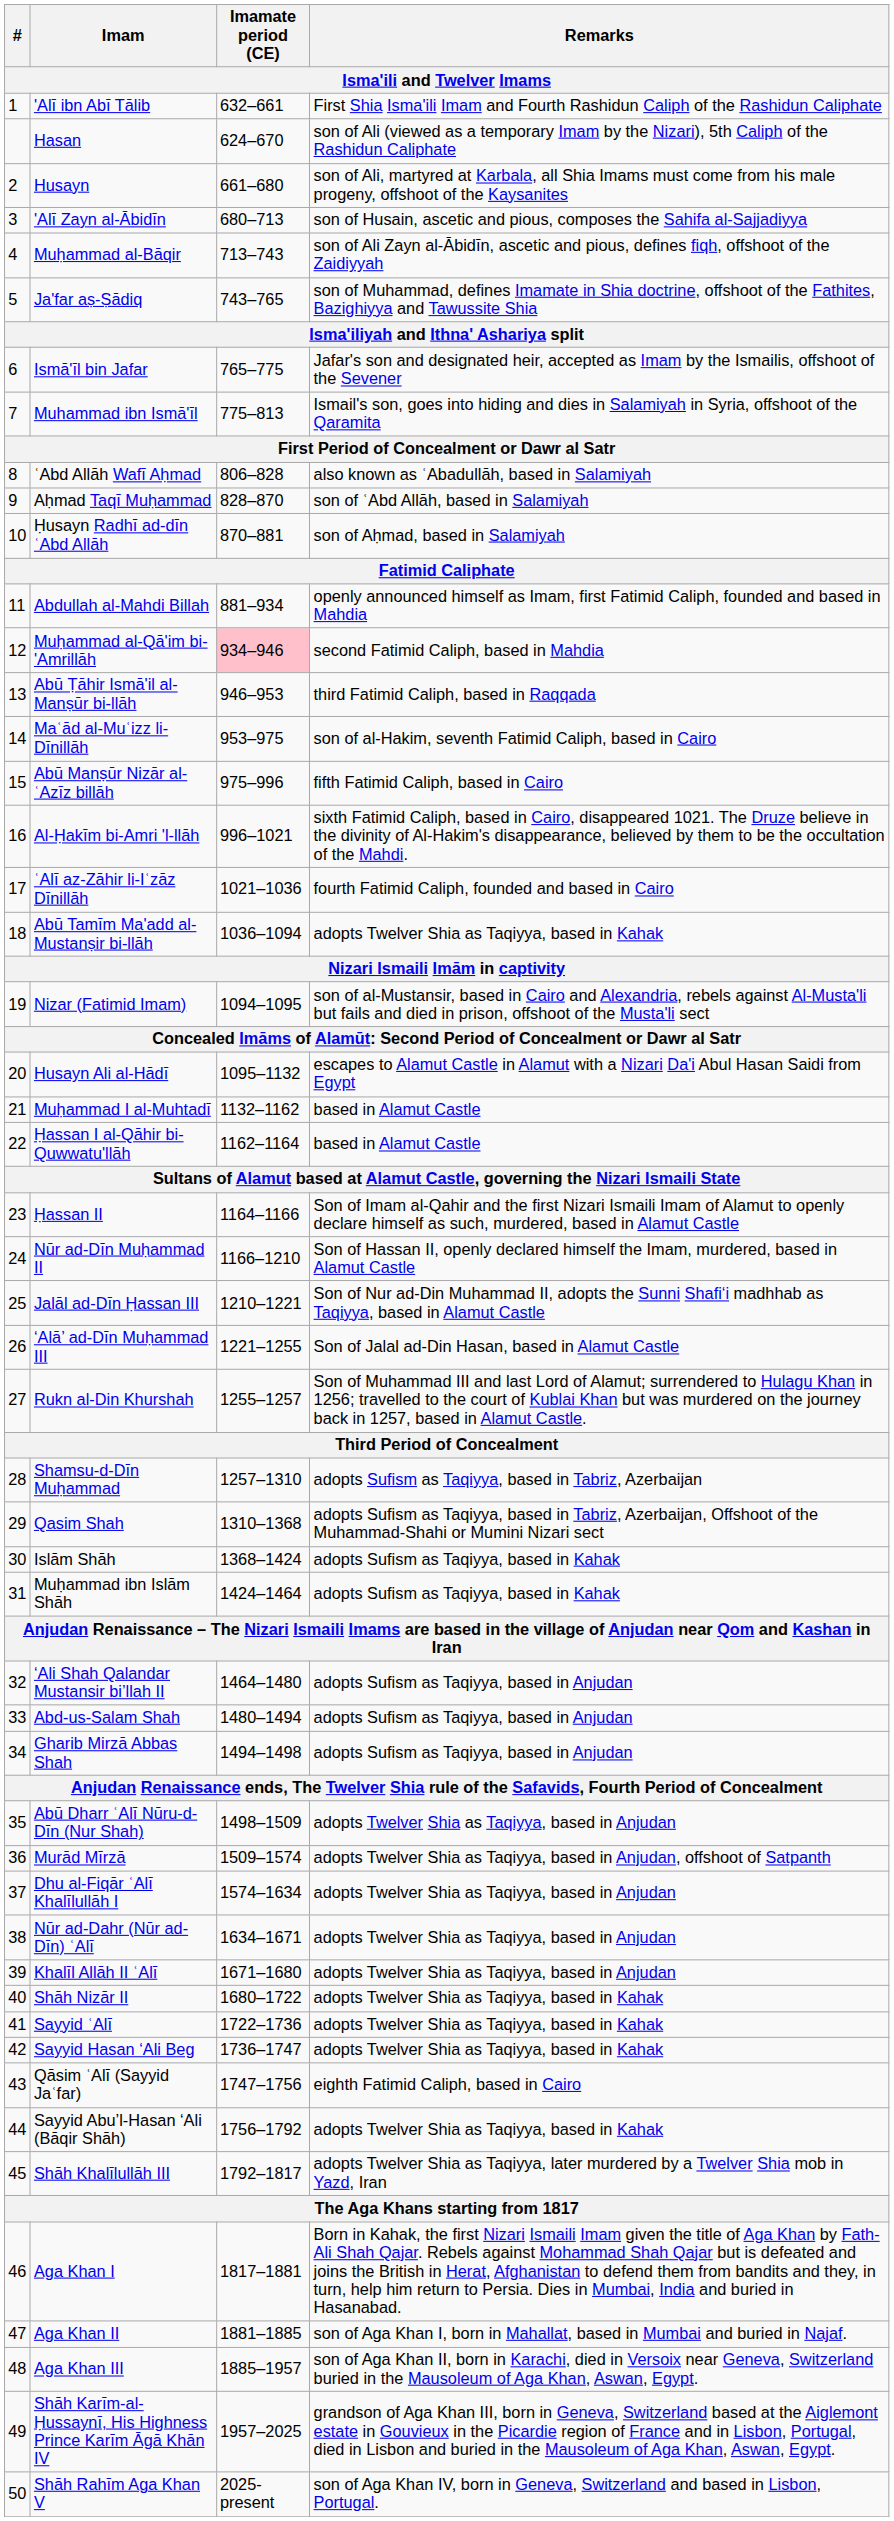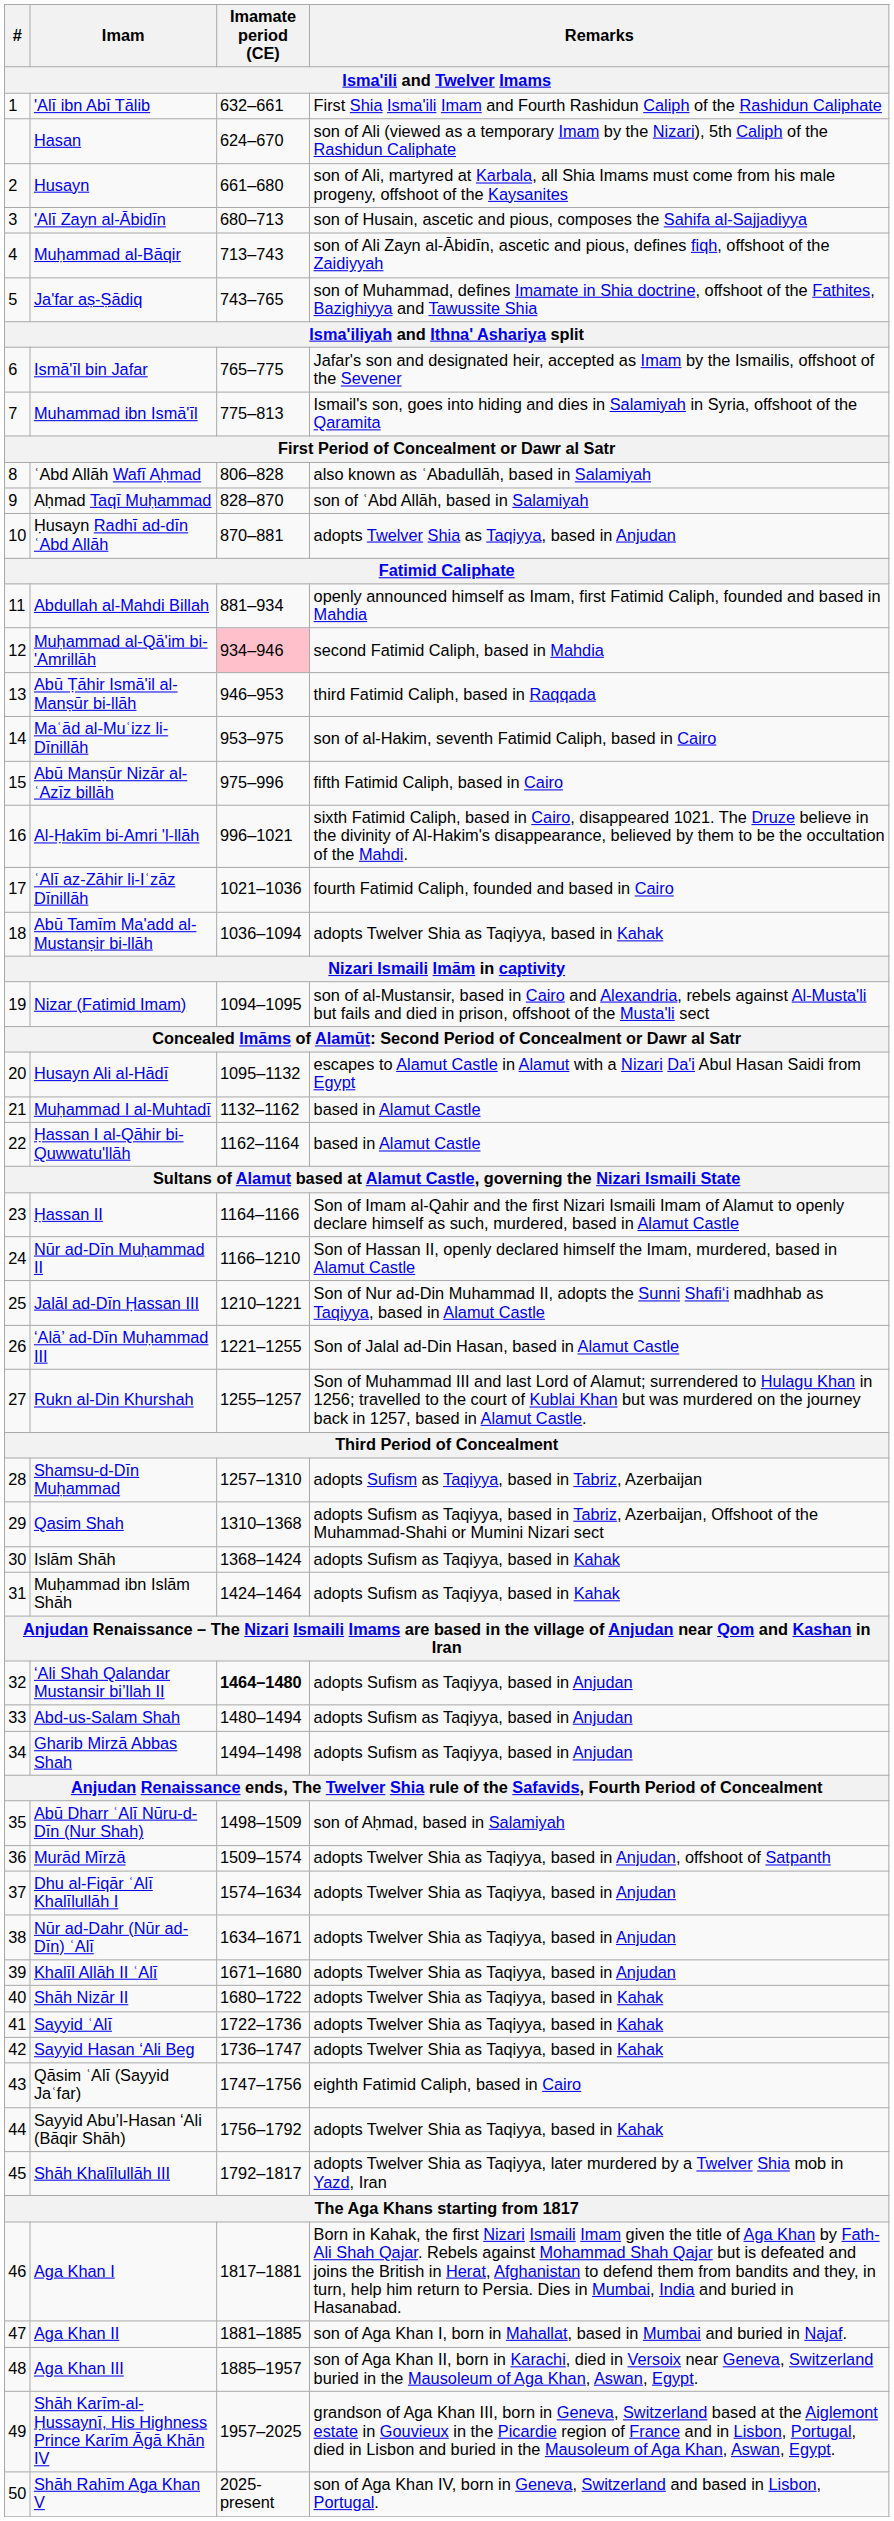 <table class=wikitable>
 <tr>
 <th>#</th>
 <th>Imam</th>
 <th>Imamate period (CE)</th>
 <th>Remarks</th>
 </tr>
 <tr>
 <th colspan=4><a href='#'>Isma'ili</a> and <a href='#'>Twelver</a> <a href='#'>Imams</a></th>
 </tr>
 <tr>
 <td>1</td>
 <td><a href='#'>'Alī ibn Abī Tālib</a></td>
 <td>632–661</td>
 <td>First <a href='#'>Shia</a> <a href='#'>Isma'ili</a> <a href='#'>Imam</a> and Fourth Rashidun <a href='#'>Caliph</a> of the <a href='#'>Rashidun Caliphate</a></td>
 </tr>
 <tr>
 <td></td>
 <td><a href='#'>Hasan</a></td>
 <td>624–670</td>
 <td>son of Ali (viewed as a temporary <a href='#'>Imam</a> by the <a href='#'>Nizari</a>), 5th <a href='#'>Caliph</a> of the <a href='#'>Rashidun Caliphate</a></td>
 </tr>
 <tr>
 <td>2</td>
 <td><a href='#'>Husayn</a></td>
 <td>661–680</td>
 <td>son of Ali, martyred at <a href='#'>Karbala</a>, all Shia Imams must come from his male progeny, offshoot of the <a href='#'>Kaysanites</a></td>
 </tr>
 <tr>
 <td>3</td>
 <td><a href='#'>'Alī Zayn al-Ābidīn</a></td>
 <td>680–713</td>
 <td>son of Husain, ascetic and pious, composes the <a href='#'>Sahifa al-Sajjadiyya</a></td>
 </tr>
 <tr>
 <td>4</td>
 <td><a href='#'>Muḥammad al-Bāqir</a></td>
 <td>713–743</td>
 <td>son of Ali Zayn al-Ābidīn, ascetic and pious, defines <a href='#'>fiqh</a>, offshoot of the <a href='#'>Zaidiyyah</a></td>
 </tr>
 <tr>
 <td>5</td>
 <td><a href='#'>Ja'far aṣ-Ṣādiq</a></td>
 <td>743–765</td>
 <td>son of Muhammad, defines <a href='#'>Imamate in Shia doctrine</a>, offshoot of the <a href='#'>Fathites</a>, <a href='#'>Bazighiyya</a> and <a href='#'>Tawussite Shia</a></td>
 </tr>
 <tr>
 <th colspan=4><a href='#'>Isma'iliyah</a> and <a href='#'>Ithna' Ashariya</a> split</th>
 </tr>
 <tr>
 <td>6</td>
 <td><a href='#'>Ismā'īl bin Jafar</a></td>
 <td>765–775</td>
 <td>Jafar's son and designated heir, accepted as <a href='#'>Imam</a> by the Ismailis, offshoot of the <a href='#'>Sevener</a></td>
 </tr>
 <tr>
 <td>7</td>
 <td><a href='#'>Muhammad ibn Ismā'īl</a></td>
 <td>775–813</td>
 <td>Ismail's son, goes into hiding and dies in <a href='#'>Salamiyah</a> in Syria, offshoot of the <a href='#'>Qaramita</a></td>
 </tr>
 <tr>
 <th colspan=4>First Period of Concealment or Dawr al Satr</th>
 </tr>
 <tr>
 <td>8</td>
 <td>ʿAbd Allāh <a href='#'>Wafī Aḥmad</a></td>
 <td>806–828</td>
 <td>also known as ʿAbadullāh, based in <a href='#'>Salamiyah</a></td>
 </tr>
 <tr>
 <td>9</td>
 <td>Aḥmad <a href='#'>Taqī Muḥammad</a></td>
 <td>828–870</td>
 <td>son of ʿAbd Allāh, based in <a href='#'>Salamiyah</a></td>
 </tr>
 <tr>
 <td>10</td>
 <td>Ḥusayn <a href='#'>Radhī ad-dīn ʿAbd Allāh</a></td>
 <td>870–881</td>
-<td>son of Aḥmad, based in <a href='#'>Salamiyah</a></td>
+<td>adopts <a href='#'>Twelver</a> <a href='#'>Shia</a> as <a href='#'>Taqiyya</a>, based in <a href='#'>Anjudan</a></td>
 </tr>
 <tr>
 <th colspan=4><a href='#'>Fatimid Caliphate</a></th>
 </tr>
 <tr>
 <td>11</td>
 <td><a href='#'>Abdullah al-Mahdi Billah</a></td>
 <td>881–934</td>
 <td>openly announced himself as Imam, first Fatimid Caliph, founded and based in <a href='#'>Mahdia</a></td>
 </tr>
 <tr>
 <td>12</td>
 <td><a href='#'>Muḥammad al-Qā'im bi-'Amrillāh</a></td>
 <td style="background: pink;">934–946</td>
 <td>second Fatimid Caliph, based in <a href='#'>Mahdia</a></td>
 </tr>
 <tr>
 <td>13</td>
 <td><a href='#'>Abū Ṭāhir Ismā'il al-Manṣūr bi-llāh</a></td>
 <td>946–953</td>
 <td>third Fatimid Caliph, based in <a href='#'>Raqqada</a></td>
 </tr>
 <tr>
 <td>14</td>
 <td><a href='#'>Maʿād al-Muʿizz li-Dīnillāh</a></td>
 <td>953–975</td>
 <td>son of al-Hakim, seventh Fatimid Caliph, based in <a href='#'>Cairo</a></td>
 </tr>
 <tr>
 <td>15</td>
 <td><a href='#'>Abū Manṣūr Nizār al-ʿAzīz billāh</a></td>
 <td>975–996</td>
 <td>fifth Fatimid Caliph, based in <a href='#'>Cairo</a></td>
 </tr>
 <tr>
 <td>16</td>
 <td><a href='#'>Al-Ḥakīm bi-Amri 'l-llāh</a></td>
 <td>996–1021</td>
 <td>sixth Fatimid Caliph, based in <a href='#'>Cairo</a>, disappeared 1021. The <a href='#'>Druze</a> believe in the divinity of Al-Hakim's disappearance, believed by them to be the occultation of the <a href='#'>Mahdi</a>.</td>
 </tr>
 <tr>
 <td>17</td>
 <td><a href='#'>ʿAlī az-Zāhir li-Iʿzāz Dīnillāh</a></td>
 <td>1021–1036</td>
 <td>fourth Fatimid Caliph, founded and based in <a href='#'>Cairo</a></td>
 </tr>
 <tr>
 <td>18</td>
 <td><a href='#'>Abū Tamīm Ma'add al-Mustanṣir bi-llāh</a></td>
 <td>1036–1094</td>
 <td>adopts Twelver Shia as Taqiyya, based in  <a href='#'>Kahak</a></td>
 </tr>
 <tr>
 <th colspan=4><a href='#'>Nizari Ismaili</a> <a href='#'>Imām</a> in <a href='#'>captivity</a></th>
 </tr>
 <tr>
 <td>19</td>
 <td><a href='#'>Nizar (Fatimid Imam)</a></td>
 <td>1094–1095</td>
 <td>son of al-Mustansir, based in <a href='#'>Cairo</a> and <a href='#'>Alexandria</a>, rebels against <a href='#'>Al-Musta'li</a> but fails and died in prison, offshoot of the <a href='#'>Musta'li</a> sect</td>
 </tr>
 <tr>
 <th colspan=4>Concealed <a href='#'>Imāms</a> of <a href='#'>Alamūt</a>: Second Period of Concealment or Dawr al Satr</th>
 </tr>
 <tr>
 <td>20</td>
 <td><a href='#'>Husayn Ali al-Hādī</a></td>
 <td>1095–1132</td>
 <td>escapes to <a href='#'>Alamut Castle</a> in <a href='#'>Alamut</a> with a <a href='#'>Nizari</a> <a href='#'>Da'i</a> Abul Hasan Saidi from <a href='#'>Egypt</a></td>
 </tr>
 <tr>
 <td>21</td>
 <td><a href='#'>Muḥammad I al-Muhtadī</a></td>
 <td>1132–1162</td>
 <td>based in <a href='#'>Alamut Castle</a></td>
 </tr>
 <tr>
 <td>22</td>
 <td><a href='#'>Ḥassan I al-Qāhir bi-Quwwatu'llāh</a></td>
 <td>1162–1164</td>
 <td>based in <a href='#'>Alamut Castle</a></td>
 </tr>
 <tr>
 <th colspan=4>Sultans of <a href='#'>Alamut</a> based at <a href='#'>Alamut Castle</a>, governing the <a href='#'>Nizari Ismaili State</a></th>
 </tr>
 <tr>
 <td>23</td>
 <td><a href='#'>Ḥassan II</a></td>
 <td>1164–1166</td>
 <td>Son of Imam al-Qahir and the first Nizari Ismaili Imam of Alamut to openly declare himself as such, murdered, based in <a href='#'>Alamut Castle</a></td>
 </tr>
 <tr>
 <td>24</td>
 <td><a href='#'>Nūr ad-Dīn Muḥammad II</a></td>
 <td>1166–1210</td>
 <td>Son of Hassan II, openly declared himself the Imam, murdered, based in <a href='#'>Alamut Castle</a></td>
 </tr>
 <tr>
 <td>25</td>
 <td><a href='#'>Jalāl ad-Dīn Ḥassan III</a></td>
 <td>1210–1221</td>
 <td>Son of Nur ad-Din Muhammad II, adopts the <a href='#'>Sunni</a> <a href='#'>Shafi‘i</a> madhhab as <a href='#'>Taqiyya</a>, based in <a href='#'>Alamut Castle</a></td>
 </tr>
 <tr>
 <td>26</td>
 <td><a href='#'>‘Alā’ ad-Dīn Muḥammad III</a></td>
 <td>1221–1255</td>
 <td>Son of Jalal ad-Din Hasan, based in <a href='#'>Alamut Castle</a></td>
 </tr>
 <tr>
 <td>27</td>
 <td><a href='#'>Rukn al-Din Khurshah</a></td>
 <td>1255–1257</td>
 <td>Son of Muhammad III and last Lord of Alamut; surrendered to <a href='#'>Hulagu Khan</a> in 1256; travelled to the court of <a href='#'>Kublai Khan</a> but was murdered on the journey back in 1257, based in <a href='#'>Alamut Castle</a>.</td>
 </tr>
 <tr>
 <th colspan=4>Third Period of Concealment</th>
 </tr>
 <tr>
 <td>28</td>
 <td><a href='#'>Shamsu-d-Dīn Muḥammad</a></td>
 <td>1257–1310</td>
 <td>adopts <a href='#'>Sufism</a> as <a href='#'>Taqiyya</a>, based in <a href='#'>Tabriz</a>, Azerbaijan</td>
 </tr>
 <tr>
 <td>29</td>
 <td><a href='#'>Qasim Shah</a></td>
 <td>1310–1368</td>
 <td>adopts Sufism as Taqiyya, based in <a href='#'>Tabriz</a>, Azerbaijan, Offshoot of the Muhammad-Shahi or Mumini Nizari sect</td>
 </tr>
 <tr>
 <td>30</td>
 <td>Islām Shāh</td>
 <td>1368–1424</td>
 <td>adopts Sufism as Taqiyya, based in  <a href='#'>Kahak</a></td>
 </tr>
 <tr>
 <td>31</td>
 <td>Muḥammad ibn Islām Shāh</td>
 <td>1424–1464</td>
 <td>adopts Sufism as Taqiyya, based in  <a href='#'>Kahak</a></td>
 </tr>
 <tr>
 <th colspan=4><a href='#'>Anjudan</a> Renaissance – The <a href='#'>Nizari</a> <a href='#'>Ismaili</a> <a href='#'>Imams</a> are based in the village of <a href='#'>Anjudan</a> near <a href='#'>Qom</a> and <a href='#'>Kashan</a> in Iran</th>
 </tr>
 <tr>
 <td>32</td>
 <td><a href='#'>‘Ali Shah Qalandar Mustansir bi’llah II</a></td>
-<td>1464–1480</td>
+<td><strong>1464–1480</strong></td>
 <td>adopts Sufism as Taqiyya, based in <a href='#'>Anjudan</a></td>
 </tr>
 <tr>
 <td>33</td>
 <td><a href='#'>Abd-us-Salam Shah</a></td>
 <td>1480–1494</td>
 <td>adopts Sufism as Taqiyya, based in <a href='#'>Anjudan</a></td>
 </tr>
 <tr>
 <td>34</td>
 <td><a href='#'>Gharib Mirzā Abbas Shah</a></td>
 <td>1494–1498</td>
 <td>adopts Sufism as Taqiyya, based in <a href='#'>Anjudan</a></td>
 </tr>
 <tr>
 <th colspan=4><a href='#'>Anjudan</a> <a href='#'>Renaissance</a> ends, The <a href='#'>Twelver</a> <a href='#'>Shia</a> rule of the <a href='#'>Safavids</a>, Fourth Period of Concealment</th>
 </tr>
 <tr>
 <td>35</td>
 <td><a href='#'>Abū Dharr ʿAlī Nūru-d-Dīn (Nur Shah)</a></td>
 <td>1498–1509</td>
-<td>adopts <a href='#'>Twelver</a> <a href='#'>Shia</a> as <a href='#'>Taqiyya</a>, based in <a href='#'>Anjudan</a></td>
+<td>son of Aḥmad, based in <a href='#'>Salamiyah</a></td>
 </tr>
 <tr>
 <td>36</td>
 <td><a href='#'>Murād Mīrzā</a></td>
 <td>1509–1574</td>
 <td>adopts Twelver Shia as Taqiyya, based in <a href='#'>Anjudan</a>, offshoot of <a href='#'>Satpanth</a></td>
 </tr>
 <tr>
 <td>37</td>
 <td><a href='#'>Dhu al-Fiqār ʿAlī Khalīlullāh I</a></td>
 <td>1574–1634</td>
 <td>adopts Twelver Shia as Taqiyya, based in <a href='#'>Anjudan</a></td>
 </tr>
 <tr>
 <td>38</td>
 <td><a href='#'>Nūr ad-Dahr (Nūr ad-Dīn) ʿAlī</a></td>
 <td>1634–1671</td>
 <td>adopts Twelver Shia as Taqiyya, based in <a href='#'>Anjudan</a></td>
 </tr>
 <tr>
 <td>39</td>
 <td><a href='#'>Khalīl Allāh II ʿAlī</a></td>
 <td>1671–1680</td>
 <td>adopts Twelver Shia as Taqiyya, based in <a href='#'>Anjudan</a></td>
 </tr>
 <tr>
 <td>40</td>
 <td><a href='#'>Shāh Nizār II</a></td>
 <td>1680–1722</td>
 <td>adopts Twelver Shia as Taqiyya, based in  <a href='#'>Kahak</a></td>
 </tr>
 <tr>
 <td>41</td>
 <td><a href='#'>Sayyid ʿAlī</a></td>
 <td>1722–1736</td>
 <td>adopts Twelver Shia as Taqiyya, based in  <a href='#'>Kahak</a></td>
 </tr>
 <tr>
 <td>42</td>
 <td><a href='#'>Sayyid Hasan ‘Ali Beg</a></td>
 <td>1736–1747</td>
 <td>adopts Twelver Shia as Taqiyya, based in  <a href='#'>Kahak</a></td>
 </tr>
 <tr>
 <td>43</td>
 <td>Qāsim ʿAlī (Sayyid Jaʿfar)</td>
 <td>1747–1756</td>
 <td>eighth Fatimid Caliph, based in <a href='#'>Cairo</a></td>
 </tr>
 <tr>
 <td>44</td>
 <td>Sayyid Abu’l-Hasan ‘Ali (Bāqir Shāh)</td>
 <td>1756–1792</td>
 <td>adopts Twelver Shia as Taqiyya, based in  <a href='#'>Kahak</a></td>
 </tr>
 <tr>
 <td>45</td>
 <td><a href='#'>Shāh Khalīlullāh III</a></td>
 <td>1792–1817</td>
 <td>adopts Twelver Shia as Taqiyya, later murdered by a <a href='#'>Twelver</a> <a href='#'>Shia</a> mob in <a href='#'>Yazd</a>, Iran</td>
 </tr>
 <tr>
 <th colspan=4>The Aga Khans starting from 1817</th>
 </tr>
 <tr>
 <td>46</td>
 <td><a href='#'>Aga Khan I</a></td>
 <td>1817–1881</td>
 <td>Born in Kahak, the first <a href='#'>Nizari</a> <a href='#'>Ismaili</a> <a href='#'>Imam</a> given the title of <a href='#'>Aga Khan</a> by <a href='#'>Fath-Ali Shah Qajar</a>. Rebels against <a href='#'>Mohammad Shah Qajar</a> but is defeated and joins the British in <a href='#'>Herat</a>, <a href='#'>Afghanistan</a> to defend them from bandits and they, in turn, help him return to Persia. Dies in <a href='#'>Mumbai</a>, <a href='#'>India</a> and buried in Hasanabad.</td>
 </tr>
 <tr>
 <td>47</td>
 <td><a href='#'>Aga Khan II</a></td>
 <td>1881–1885</td>
 <td>son of Aga Khan I, born in <a href='#'>Mahallat</a>, based in <a href='#'>Mumbai</a> and buried in <a href='#'>Najaf</a>.</td>
 </tr>
 <tr>
 <td>48</td>
 <td><a href='#'>Aga Khan III</a></td>
 <td>1885–1957</td>
 <td>son of Aga Khan II, born in <a href='#'>Karachi</a>, died in <a href='#'>Versoix</a> near <a href='#'>Geneva</a>, <a href='#'>Switzerland</a> buried in the <a href='#'>Mausoleum of Aga Khan</a>, <a href='#'>Aswan</a>, <a href='#'>Egypt</a>.</td>
 </tr>
 <tr>
 <td>49</td>
 <td><a href='#'>Shāh Karīm-al-Ḥussaynī, His Highness Prince Karīm Āgā Khān IV</a></td>
 <td>1957–2025</td>
 <td>grandson of Aga Khan III, born in <a href='#'>Geneva</a>, <a href='#'>Switzerland</a> based at the <a href='#'>Aiglemont estate</a> in <a href='#'>Gouvieux</a> in the <a href='#'>Picardie</a> region of <a href='#'>France</a> and in <a href='#'>Lisbon</a>, <a href='#'>Portugal</a>, died in Lisbon and buried in the <a href='#'>Mausoleum of Aga Khan</a>, <a href='#'>Aswan</a>, <a href='#'>Egypt</a>.</td>
 </tr>
 <tr>
 <td>50</td>
 <td><a href='#'>Shāh Rahīm Aga Khan V</a></td>
 <td>2025-present</td>
 <td>son of Aga Khan IV, born in <a href='#'>Geneva</a>, <a href='#'>Switzerland</a> and based in <a href='#'>Lisbon</a>, <a href='#'>Portugal</a>.</td>
 </tr>
 </table>
